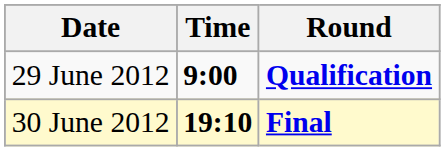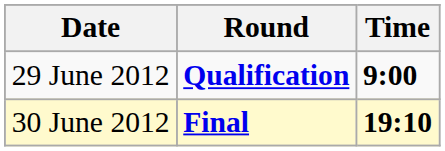 <table class="wikitable">
 <tr>
 <th>Date</th>
+<th>Round</th>
 <th>Time</th>
-<th>Round</th>
 </tr>
 <tr>
 <td>29 June 2012</td>
+<td><strong><a href='#'>Qualification</a></strong></td>
 <td><strong>9:00</strong></td>
-<td><strong><a href='#'>Qualification</a></strong></td>
 </tr>
 <tr style=background:lemonchiffon>
 <td>30 June 2012</td>
+<td><strong><a href='#'>Final</a></strong></td>
 <td><strong>19:10</strong></td>
-<td><strong><a href='#'>Final</a></strong></td>
 </tr>
 </table>
